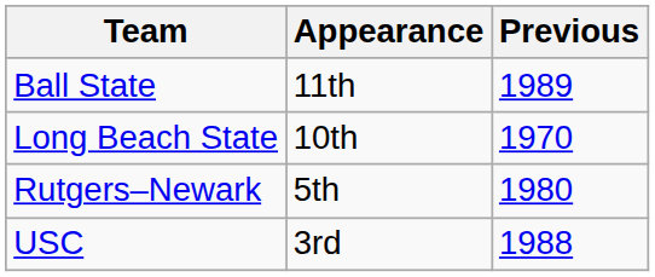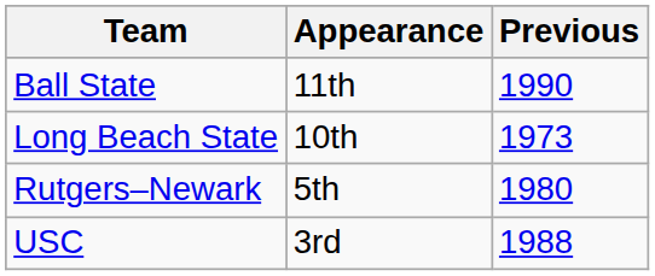 <table class="wikitable sortable">
 <tr>
 <th>Team</th>
 <th>Appearance</th>
 <th>Previous</th>
 </tr>
 <tr>
 <td><a href='#'>Ball State</a></td>
 <td>11th</td>
-<td><a href='#'>1989</a></td>
+<td><a href='#'>1990</a></td>
 </tr>
 <tr>
 <td><a href='#'>Long Beach State</a></td>
 <td>10th</td>
-<td><a href='#'>1970</a></td>
+<td><a href='#'>1973</a></td>
 </tr>
 <tr>
 <td><a href='#'>Rutgers–Newark</a></td>
 <td>5th</td>
 <td><a href='#'>1980</a></td>
 </tr>
 <tr>
 <td><a href='#'>USC</a></td>
 <td>3rd</td>
 <td><a href='#'>1988</a></td>
 </tr>
 </table>
